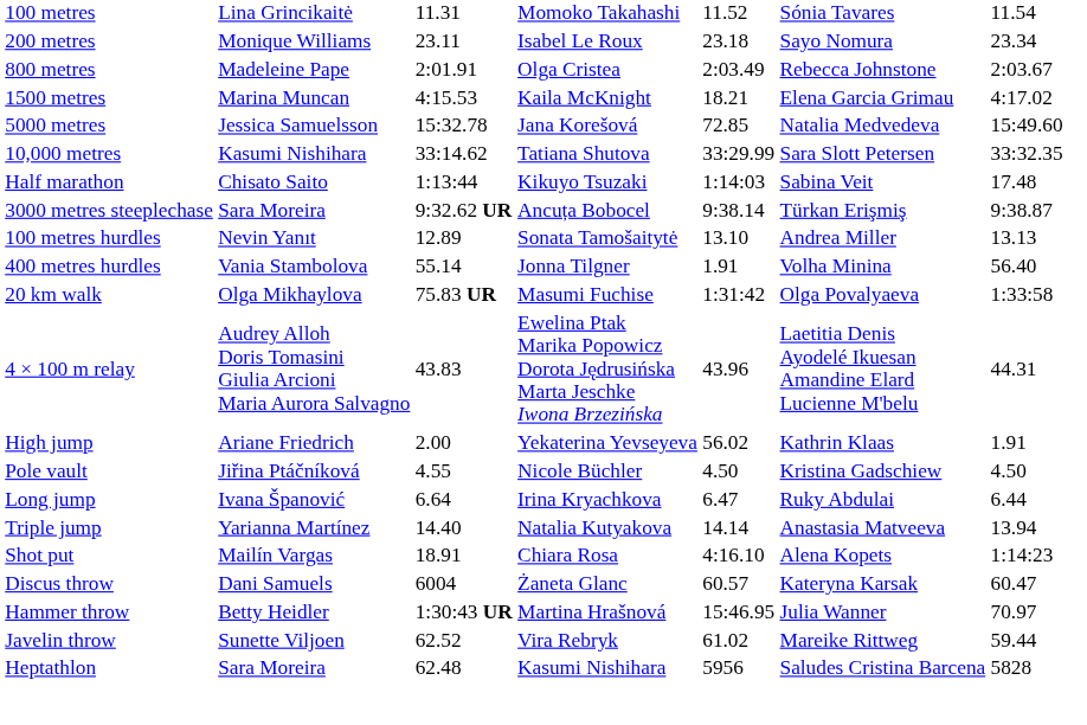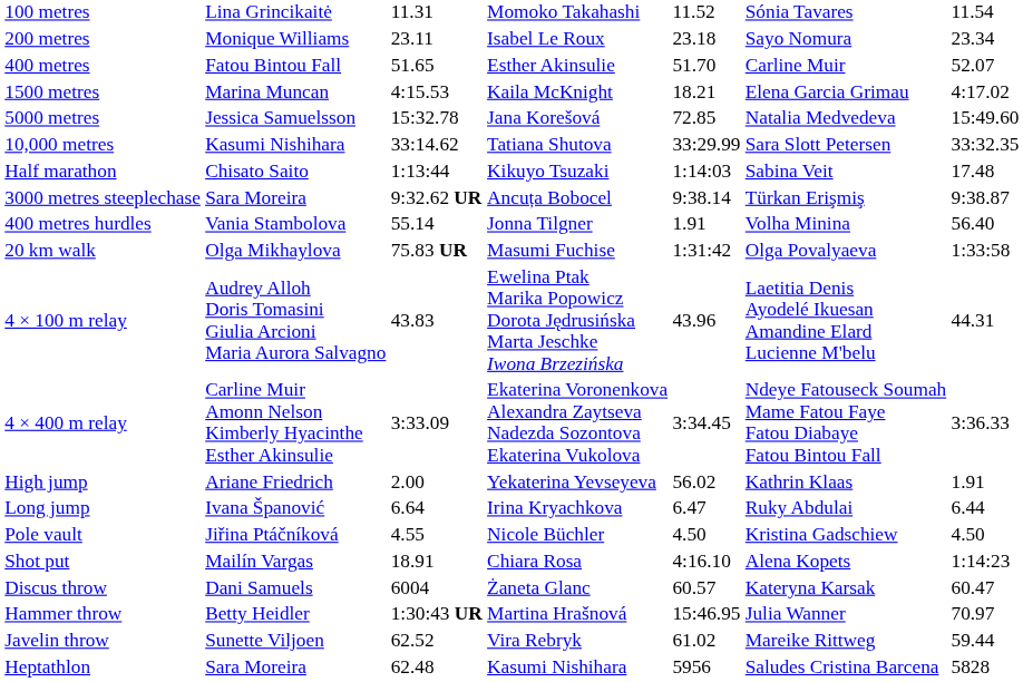 <table>
 <tr>
 <td><a href='#'>100 metres</a><br></td>
 <td><a href='#'>Lina Grincikaitė</a><br> </td>
 <td>11.31</td>
 <td><a href='#'>Momoko Takahashi</a><br> </td>
 <td>11.52</td>
 <td><a href='#'>Sónia Tavares</a> <br> </td>
 <td>11.54</td>
 </tr>
 <tr>
 <td><a href='#'>200 metres</a><br></td>
 <td><a href='#'>Monique Williams</a><br> </td>
 <td>23.11</td>
 <td><a href='#'>Isabel Le Roux</a><br> </td>
 <td>23.18</td>
 <td><a href='#'>Sayo Nomura</a> <br> </td>
 <td>23.34</td>
 </tr>
 <tr>
-<td><a href='#'>800 metres</a><br></td>
-<td><a href='#'>Madeleine Pape</a><br> </td>
-<td>2:01.91</td>
-<td><a href='#'>Olga Cristea</a><br> </td>
-<td>2:03.49</td>
-<td><a href='#'>Rebecca Johnstone</a> <br> </td>
-<td>2:03.67</td>
+<td><a href='#'>400 metres</a><br></td>
+<td><a href='#'>Fatou Bintou Fall</a><br> </td>
+<td>51.65</td>
+<td><a href='#'>Esther Akinsulie</a><br> </td>
+<td>51.70</td>
+<td><a href='#'>Carline Muir</a> <br> </td>
+<td>52.07</td>
 </tr>
 <tr>
 <td><a href='#'>1500 metres</a><br></td>
 <td><a href='#'>Marina Muncan</a><br> </td>
 <td>4:15.53</td>
 <td><a href='#'>Kaila McKnight</a><br> </td>
 <td>18.21</td>
 <td><a href='#'>Elena Garcia Grimau</a> <br> </td>
 <td>4:17.02</td>
 </tr>
 <tr>
 <td><a href='#'>5000 metres</a><br></td>
 <td><a href='#'>Jessica Samuelsson</a><br> </td>
 <td>15:32.78</td>
 <td><a href='#'>Jana Korešová</a><br> </td>
 <td>72.85</td>
 <td><a href='#'>Natalia Medvedeva</a> <br> </td>
 <td>15:49.60</td>
 </tr>
 <tr>
 <td><a href='#'>10,000 metres</a><br></td>
 <td><a href='#'>Kasumi Nishihara</a> <br> </td>
 <td>33:14.62</td>
 <td><a href='#'>Tatiana Shutova</a> <br> </td>
 <td>33:29.99</td>
 <td><a href='#'>Sara Slott Petersen</a> <br> </td>
 <td>33:32.35</td>
 </tr>
 <tr>
 <td><a href='#'>Half marathon</a><br></td>
 <td><a href='#'>Chisato Saito</a> <br> </td>
 <td>1:13:44</td>
 <td><a href='#'>Kikuyo Tsuzaki</a> <br> </td>
 <td>1:14:03</td>
 <td><a href='#'>Sabina Veit</a> <br> </td>
 <td>17.48</td>
 </tr>
 <tr>
 <td><a href='#'>3000 metres steeplechase</a><br></td>
 <td><a href='#'>Sara Moreira</a> <br> </td>
 <td>9:32.62 <strong>UR</strong></td>
 <td><a href='#'>Ancuța Bobocel</a> <br> </td>
 <td>9:38.14</td>
 <td><a href='#'>Türkan Erişmiş</a> <br> </td>
 <td>9:38.87</td>
 </tr>
 <tr>
-<td><a href='#'>100 metres hurdles</a><br></td>
-<td><a href='#'>Nevin Yanıt</a> <br> </td>
-<td>12.89</td>
-<td><a href='#'>Sonata Tamošaitytė</a> <br> </td>
-<td>13.10</td>
-<td><a href='#'>Andrea Miller</a> <br> </td>
-<td>13.13</td>
-</tr>
-<tr>
 <td><a href='#'>400 metres hurdles</a><br></td>
 <td><a href='#'>Vania Stambolova</a> <br> </td>
 <td>55.14</td>
 <td><a href='#'>Jonna Tilgner</a> <br> </td>
 <td>1.91</td>
 <td><a href='#'>Volha Minina</a> <br> </td>
 <td>56.40</td>
 </tr>
 <tr>
 <td><a href='#'>20 km walk</a><br></td>
 <td><a href='#'>Olga Mikhaylova</a><br> </td>
 <td>75.83 <strong>UR</strong></td>
 <td><a href='#'>Masumi Fuchise</a><br> </td>
 <td>1:31:42</td>
 <td><a href='#'>Olga Povalyaeva</a><br> </td>
 <td>1:33:58</td>
 </tr>
 <tr>
 <td><a href='#'>4 × 100 m relay</a><br></td>
 <td><a href='#'>Audrey Alloh</a><br><a href='#'>Doris Tomasini</a><br><a href='#'>Giulia Arcioni</a><br><a href='#'>Maria Aurora Salvagno</a> <br> </td>
 <td>43.83</td>
 <td><a href='#'>Ewelina Ptak</a><br><a href='#'>Marika Popowicz</a><br><a href='#'>Dorota Jędrusińska</a><br><a href='#'>Marta Jeschke</a><br><em><a href='#'>Iwona Brzezińska</a></em><br> </td>
 <td>43.96</td>
 <td><a href='#'>Laetitia Denis</a><br><a href='#'>Ayodelé Ikuesan</a><br><a href='#'>Amandine Elard</a><br><a href='#'>Lucienne M'belu</a> <br> </td>
 <td>44.31</td>
 </tr>
 <tr>
+<td><a href='#'>4 × 400 m relay</a><br></td>
+<td><a href='#'>Carline Muir</a><br><a href='#'>Amonn Nelson</a><br><a href='#'>Kimberly Hyacinthe</a><br> <a href='#'>Esther Akinsulie</a><br> </td>
+<td>3:33.09</td>
+<td><a href='#'>Ekaterina Voronenkova</a><br><a href='#'>Alexandra Zaytseva</a><br><a href='#'>Nadezda Sozontova</a><br><a href='#'>Ekaterina Vukolova</a><br> </td>
+<td>3:34.45</td>
+<td><a href='#'>Ndeye Fatouseck Soumah</a><br><a href='#'>Mame Fatou Faye</a><br><a href='#'>Fatou Diabaye</a><br><a href='#'>Fatou Bintou Fall</a> 	 <br> </td>
+<td>3:36.33</td>
+</tr>
+<tr>
 <td><a href='#'>High jump</a><br></td>
 <td><a href='#'>Ariane Friedrich</a><br> </td>
 <td>2.00</td>
 <td><a href='#'>Yekaterina Yevseyeva</a><br> </td>
 <td>56.02</td>
 <td><a href='#'>Kathrin Klaas</a><br> </td>
 <td>1.91</td>
-</tr>
-<tr>
-<td><a href='#'>Pole vault</a><br></td>
-<td><a href='#'>Jiřina Ptáčníková</a><br> </td>
-<td>4.55</td>
-<td><a href='#'>Nicole Büchler</a> <br> </td>
-<td>4.50</td>
-<td><a href='#'>Kristina Gadschiew</a> <br> </td>
-<td>4.50</td>
 </tr>
 <tr>
 <td><a href='#'>Long jump</a><br></td>
 <td><a href='#'>Ivana Španović</a><br> </td>
 <td>6.64</td>
 <td><a href='#'>Irina Kryachkova</a> <br> </td>
 <td>6.47</td>
 <td><a href='#'>Ruky Abdulai</a> <br> </td>
 <td>6.44</td>
 </tr>
 <tr>
-<td><a href='#'>Triple jump</a><br></td>
-<td><a href='#'>Yarianna Martínez</a><br> </td>
-<td>14.40</td>
-<td><a href='#'>Natalia Kutyakova</a> <br> </td>
-<td>14.14</td>
-<td><a href='#'>Anastasia Matveeva</a> <br> </td>
-<td>13.94</td>
+<td><a href='#'>Pole vault</a><br></td>
+<td><a href='#'>Jiřina Ptáčníková</a><br> </td>
+<td>4.55</td>
+<td><a href='#'>Nicole Büchler</a> <br> </td>
+<td>4.50</td>
+<td><a href='#'>Kristina Gadschiew</a> <br> </td>
+<td>4.50</td>
 </tr>
 <tr>
 <td><a href='#'>Shot put</a><br></td>
 <td><a href='#'>Mailín Vargas</a><br> </td>
 <td>18.91</td>
 <td><a href='#'>Chiara Rosa</a> <br> </td>
 <td>4:16.10</td>
 <td><a href='#'>Alena Kopets</a> <br> </td>
 <td>1:14:23</td>
 </tr>
 <tr>
 <td><a href='#'>Discus throw</a><br></td>
 <td><a href='#'>Dani Samuels</a><br> </td>
 <td>6004</td>
 <td><a href='#'>Żaneta Glanc</a><br> </td>
 <td>60.57</td>
 <td><a href='#'>Kateryna Karsak</a><br> </td>
 <td>60.47</td>
 </tr>
 <tr>
 <td><a href='#'>Hammer throw</a><br></td>
 <td><a href='#'>Betty Heidler</a><br> </td>
 <td>1:30:43 <strong>UR</strong></td>
 <td><a href='#'>Martina Hrašnová</a><br> </td>
 <td>15:46.95</td>
 <td><a href='#'>Julia Wanner</a> <br> </td>
 <td>70.97</td>
 </tr>
 <tr>
 <td><a href='#'>Javelin throw</a><br></td>
 <td><a href='#'>Sunette Viljoen</a><br> </td>
 <td>62.52</td>
 <td><a href='#'>Vira Rebryk</a><br> </td>
 <td>61.02</td>
 <td><a href='#'>Mareike Rittweg</a><br> </td>
 <td>59.44</td>
 </tr>
 <tr>
 <td><a href='#'>Heptathlon</a><br></td>
 <td><a href='#'>Sara Moreira</a><br> </td>
 <td>62.48</td>
 <td><a href='#'>Kasumi Nishihara</a><br> </td>
 <td>5956</td>
 <td><a href='#'>Saludes Cristina Barcena</a><br> </td>
 <td>5828</td>
 </tr>
 </table>
